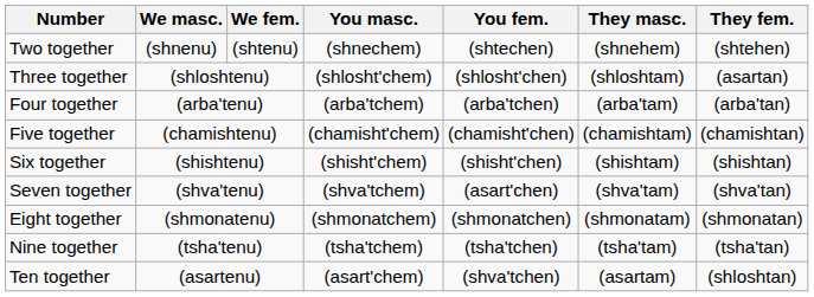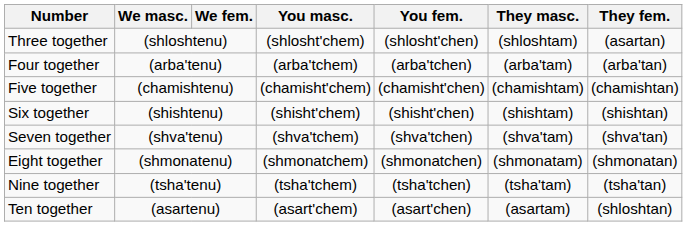 <table class="wikitable">
 <tr>
 <th>Number</th>
 <th>We masc.</th>
 <th>We fem.</th>
 <th>You masc.</th>
 <th>You fem.</th>
 <th>They masc.</th>
 <th>They fem.</th>
-</tr>
-<tr>
-<td>Two together</td>
-<td align="center">(shnenu) </td>
-<td align="center">(shtenu) </td>
-<td align="center">(shnechem) </td>
-<td align="center">(shtechen) </td>
-<td align="center">(shnehem) </td>
-<td align="center">(shtehen) </td>
 </tr>
 <tr>
 <td>Three together</td>
 <td align="center" colspan="2">(shloshtenu) </td>
 <td align="center">(shlosht'chem) </td>
 <td align="center">(shlosht'chen) </td>
 <td align="center">(shloshtam) </td>
 <td align="center">(asartan) </td>
 </tr>
 <tr>
 <td>Four together</td>
 <td align="center" colspan="2">(arba'tenu) </td>
 <td align="center">(arba'tchem) </td>
 <td align="center">(arba'tchen) </td>
 <td align="center">(arba'tam) </td>
 <td align="center">(arba'tan) </td>
 </tr>
 <tr>
 <td>Five together</td>
 <td align="center" colspan="2">(chamishtenu) </td>
 <td align="center">(chamisht'chem) </td>
 <td align="center">(chamisht'chen) </td>
 <td align="center">(chamishtam) </td>
 <td align="center">(chamishtan) </td>
 </tr>
 <tr>
 <td>Six together</td>
 <td align="center" colspan="2">(shishtenu) </td>
 <td align="center">(shisht'chem) </td>
 <td align="center">(shisht'chen) </td>
 <td align="center">(shishtam) </td>
 <td align="center">(shishtan) </td>
 </tr>
 <tr>
 <td>Seven together</td>
 <td align="center" colspan="2">(shva'tenu) </td>
 <td align="center">(shva'tchem) </td>
-<td align="center">(asart'chen) </td>
+<td align="center">(shva'tchen) </td>
 <td align="center">(shva'tam) </td>
 <td align="center">(shva'tan) </td>
 </tr>
 <tr>
 <td>Eight together</td>
 <td align="center" colspan="2">(shmonatenu) </td>
 <td align="center">(shmonatchem) </td>
 <td align="center">(shmonatchen) </td>
 <td align="center">(shmonatam) </td>
 <td align="center">(shmonatan) </td>
 </tr>
 <tr>
 <td>Nine together</td>
 <td align="center" colspan="2">(tsha'tenu) </td>
 <td align="center">(tsha'tchem) </td>
 <td align="center">(tsha'tchen) </td>
 <td align="center">(tsha'tam) </td>
 <td align="center">(tsha'tan) </td>
 </tr>
 <tr>
 <td>Ten together</td>
 <td align="center" colspan="2">(asartenu) </td>
 <td align="center">(asart'chem) </td>
-<td align="center">(shva'tchen) </td>
+<td align="center">(asart'chen) </td>
 <td align="center">(asartam) </td>
 <td align="center">(shloshtan) </td>
 </tr>
 </table>
